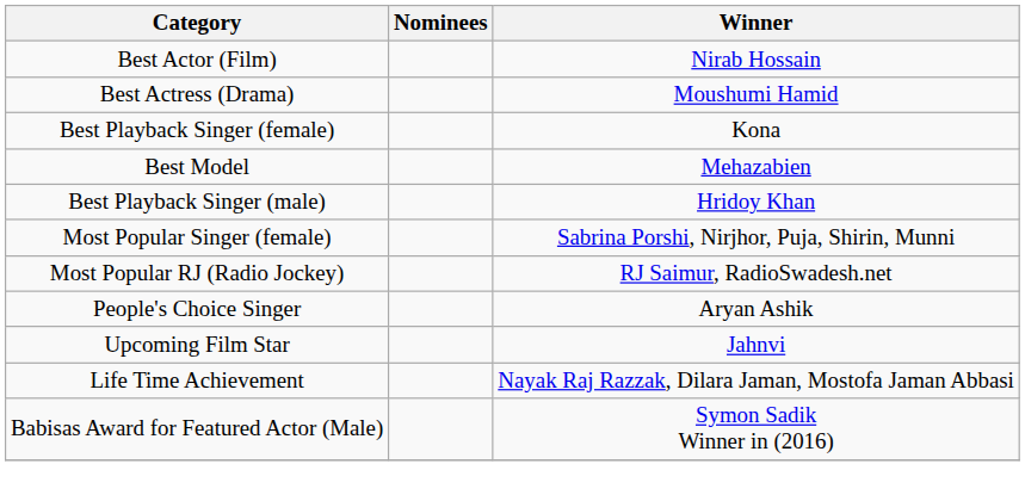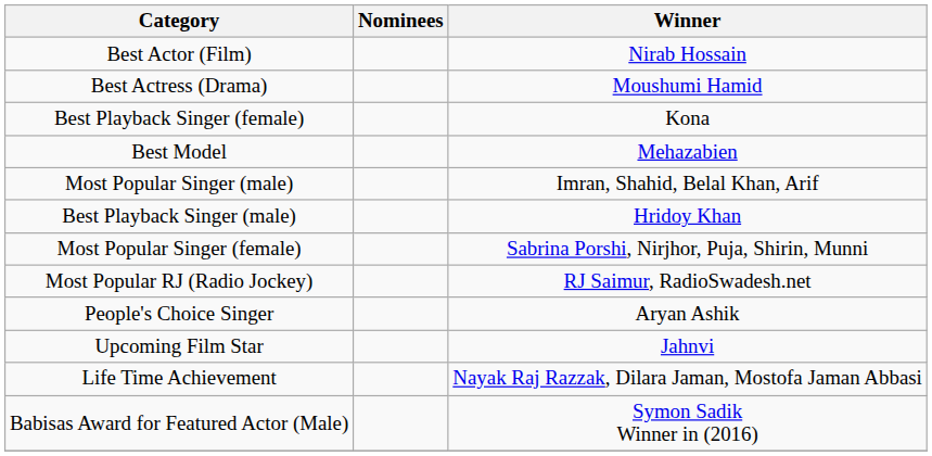 <table class="sortable wikitable"  style="text-align: center">
 <tr>
 <th>Category</th>
 <th>Nominees</th>
 <th>Winner</th>
 </tr>
 <tr>
 <td>Best Actor (Film)</td>
 <td></td>
 <td><a href='#'>Nirab Hossain</a></td>
 </tr>
 <tr>
 <td>Best Actress (Drama)</td>
 <td></td>
 <td><a href='#'>Moushumi Hamid</a></td>
 </tr>
 <tr>
 <td>Best Playback Singer (female)</td>
 <td></td>
 <td>Kona</td>
 </tr>
 <tr>
 <td>Best Model</td>
 <td></td>
 <td><a href='#'>Mehazabien</a></td>
+</tr>
+<tr>
+<td>Most Popular Singer (male)</td>
+<td></td>
+<td>Imran, Shahid, Belal Khan, Arif</td>
 </tr>
 <tr>
 <td>Best Playback Singer (male)</td>
 <td></td>
 <td><a href='#'>Hridoy Khan</a></td>
 </tr>
 <tr>
 <td>Most Popular Singer (female)</td>
 <td></td>
 <td><a href='#'>Sabrina Porshi</a>, Nirjhor, Puja, Shirin, Munni</td>
 </tr>
 <tr>
 <td>Most Popular RJ (Radio Jockey)</td>
 <td></td>
 <td><a href='#'>RJ Saimur</a>, RadioSwadesh.net</td>
 </tr>
 <tr>
 <td>People's Choice Singer</td>
 <td></td>
 <td>Aryan Ashik</td>
 </tr>
 <tr>
 <td>Upcoming Film Star</td>
 <td></td>
 <td><a href='#'>Jahnvi</a></td>
 </tr>
 <tr>
 <td>Life Time Achievement</td>
 <td></td>
 <td><a href='#'>Nayak Raj Razzak</a>, Dilara Jaman, Mostofa Jaman Abbasi</td>
 </tr>
 <tr>
 <td>Babisas Award for Featured Actor (Male)</td>
 <td></td>
 <td><a href='#'>Symon Sadik</a><br>Winner in (2016)</td>
 </tr>
 <tr>
 </tr>
 </table>
